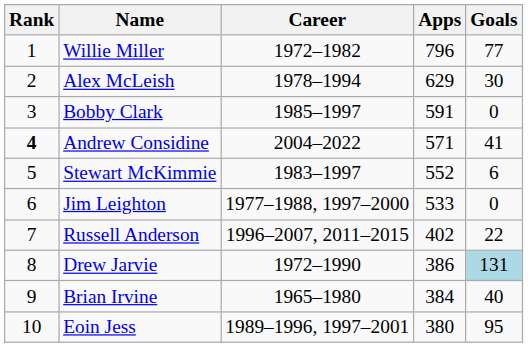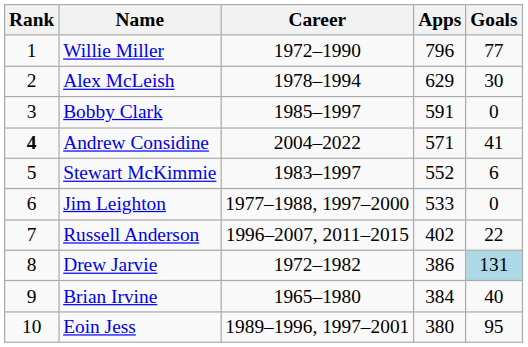 <table class="wikitable sortable" style="text-align:center;">
 <tr>
 <th class="unsortable">Rank</th>
 <th class="unsortable">Name</th>
 <th class="unsortable">Career</th>
 <th>Apps</th>
 <th>Goals</th>
 </tr>
 <tr>
 <td>1</td>
 <td align="left"><a href='#'>Willie Miller</a></td>
-<td>1972–1982</td>
+<td>1972–1990</td>
 <td>796</td>
 <td>77</td>
 </tr>
 <tr>
 <td>2</td>
 <td align="left"><a href='#'>Alex McLeish</a></td>
 <td>1978–1994</td>
 <td>629</td>
 <td>30</td>
 </tr>
 <tr>
 <td>3</td>
 <td align="left"><a href='#'>Bobby Clark</a></td>
 <td>1985–1997</td>
 <td>591</td>
 <td>0</td>
 </tr>
 <tr>
 <td><strong>4</strong></td>
 <td align="left"><a href='#'>Andrew Considine</a></td>
 <td>2004–2022</td>
 <td>571</td>
 <td>41</td>
 </tr>
 <tr>
 <td>5</td>
 <td align="left"><a href='#'>Stewart McKimmie</a></td>
 <td>1983–1997</td>
 <td>552</td>
 <td>6</td>
 </tr>
 <tr>
 <td>6</td>
 <td align="left"><a href='#'>Jim Leighton</a></td>
 <td>1977–1988, 1997–2000</td>
 <td>533</td>
 <td>0</td>
 </tr>
 <tr>
 <td>7</td>
 <td align="left"><a href='#'>Russell Anderson</a></td>
 <td>1996–2007, 2011–2015</td>
 <td>402</td>
 <td>22</td>
 </tr>
 <tr>
 <td>8</td>
 <td align="left"><a href='#'>Drew Jarvie</a></td>
-<td>1972–1990</td>
+<td>1972–1982</td>
 <td>386</td>
 <td style="background: lightblue;">131</td>
 </tr>
 <tr>
 <td>9</td>
 <td align="left"><a href='#'>Brian Irvine</a></td>
 <td>1965–1980</td>
 <td>384</td>
 <td>40</td>
 </tr>
 <tr>
 <td>10</td>
 <td align="left"><a href='#'>Eoin Jess</a></td>
 <td>1989–1996, 1997–2001</td>
 <td>380</td>
 <td>95</td>
 </tr>
 </table>
